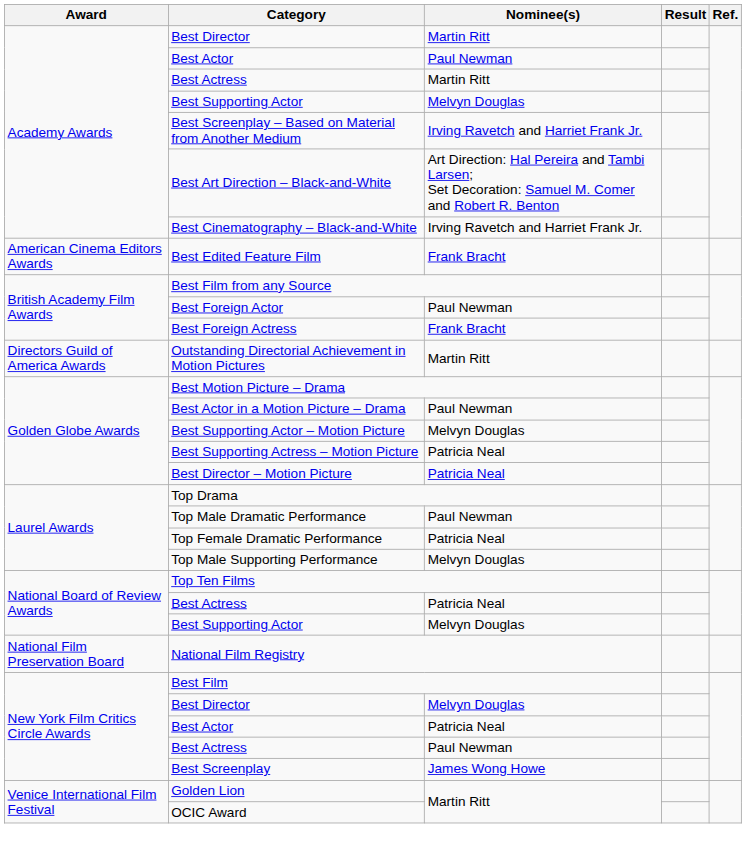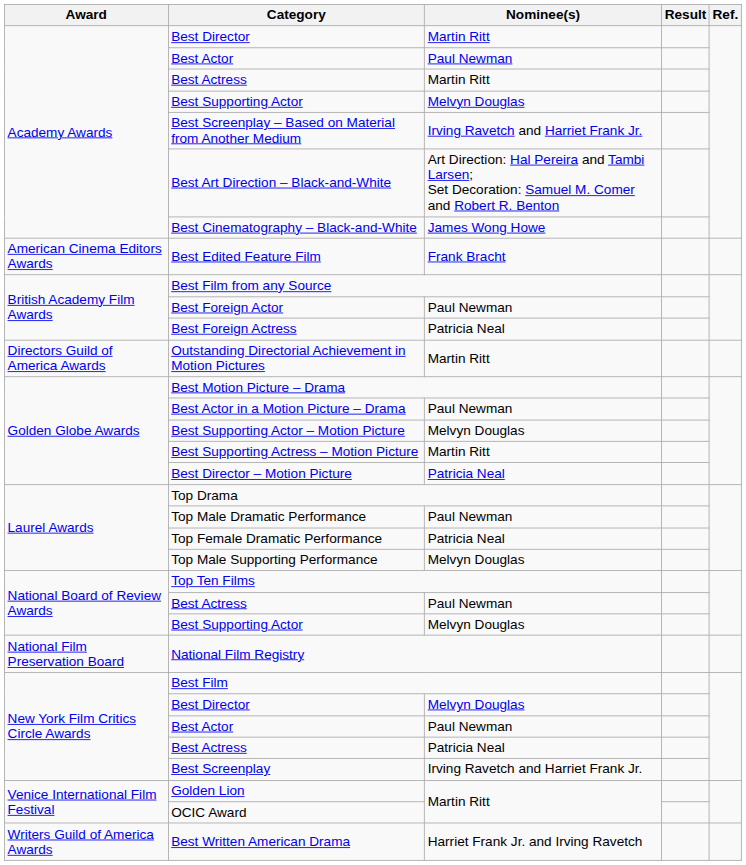 <table class="wikitable plainrowheaders">
 <tr>
 <th>Award</th>
 <th>Category</th>
 <th>Nominee(s)</th>
 <th>Result</th>
 <th>Ref.</th>
 </tr>
 <tr>
 <td rowspan="7"><a href='#'>Academy Awards</a></td>
 <td><a href='#'>Best Director</a></td>
 <td><a href='#'>Martin Ritt</a></td>
 <td></td>
 <td rowspan="7" style="text-align:center;"></td>
 </tr>
 <tr>
 <td><a href='#'>Best Actor</a></td>
 <td><a href='#'>Paul Newman</a></td>
 <td></td>
 </tr>
 <tr>
 <td><a href='#'>Best Actress</a></td>
 <td>Martin Ritt</td>
 <td></td>
 </tr>
 <tr>
 <td><a href='#'>Best Supporting Actor</a></td>
 <td><a href='#'>Melvyn Douglas</a></td>
 <td></td>
 </tr>
 <tr>
 <td><a href='#'>Best Screenplay – Based on Material from Another Medium</a></td>
 <td><a href='#'>Irving Ravetch</a> and <a href='#'>Harriet Frank Jr.</a></td>
 <td></td>
 </tr>
 <tr>
 <td><a href='#'>Best Art Direction – Black-and-White</a></td>
 <td>Art Direction: <a href='#'>Hal Pereira</a> and <a href='#'>Tambi Larsen</a>; <br> Set Decoration: <a href='#'>Samuel M. Comer</a> and <a href='#'>Robert R. Benton</a></td>
 <td></td>
 </tr>
 <tr>
 <td><a href='#'>Best Cinematography – Black-and-White</a></td>
-<td>Irving Ravetch and Harriet Frank Jr.</td>
+<td><a href='#'>James Wong Howe</a></td>
 <td></td>
 </tr>
 <tr>
 <td><a href='#'>American Cinema Editors Awards</a></td>
 <td><a href='#'>Best Edited Feature Film</a></td>
 <td><a href='#'>Frank Bracht</a></td>
 <td></td>
 <td style="text-align:center;"></td>
 </tr>
 <tr>
 <td rowspan="3"><a href='#'>British Academy Film Awards</a></td>
 <td colspan="2"><a href='#'>Best Film from any Source</a></td>
 <td></td>
 <td rowspan="3" style="text-align:center;"></td>
 </tr>
 <tr>
 <td><a href='#'>Best Foreign Actor</a></td>
 <td>Paul Newman</td>
 <td></td>
 </tr>
 <tr>
 <td><a href='#'>Best Foreign Actress</a></td>
-<td><a href='#'>Frank Bracht</a></td>
+<td>Patricia Neal</td>
 <td></td>
 </tr>
 <tr>
 <td><a href='#'>Directors Guild of America Awards</a></td>
 <td><a href='#'>Outstanding Directorial Achievement in Motion Pictures</a></td>
 <td>Martin Ritt</td>
 <td></td>
 <td style="text-align:center;"></td>
 </tr>
 <tr>
 <td rowspan="5"><a href='#'>Golden Globe Awards</a></td>
 <td colspan="2"><a href='#'>Best Motion Picture – Drama</a></td>
 <td></td>
 <td rowspan="5" style="text-align:center;"></td>
 </tr>
 <tr>
 <td><a href='#'>Best Actor in a Motion Picture – Drama</a></td>
 <td>Paul Newman</td>
 <td></td>
 </tr>
 <tr>
 <td><a href='#'>Best Supporting Actor – Motion Picture</a></td>
 <td>Melvyn Douglas</td>
 <td></td>
 </tr>
 <tr>
 <td><a href='#'>Best Supporting Actress – Motion Picture</a></td>
-<td>Patricia Neal</td>
+<td>Martin Ritt</td>
 <td></td>
 </tr>
 <tr>
 <td><a href='#'>Best Director – Motion Picture</a></td>
 <td><a href='#'>Patricia Neal</a></td>
 <td></td>
 </tr>
 <tr>
 <td rowspan="4"><a href='#'>Laurel Awards</a></td>
 <td colspan="2">Top Drama</td>
 <td></td>
 <td rowspan="4" style="text-align:center;"></td>
 </tr>
 <tr>
 <td>Top Male Dramatic Performance</td>
 <td>Paul Newman</td>
 <td></td>
 </tr>
 <tr>
 <td>Top Female Dramatic Performance</td>
 <td>Patricia Neal</td>
 <td></td>
 </tr>
 <tr>
 <td>Top Male Supporting Performance</td>
 <td>Melvyn Douglas</td>
 <td></td>
 </tr>
 <tr>
 <td rowspan="3"><a href='#'>National Board of Review Awards</a></td>
 <td colspan="2"><a href='#'>Top Ten Films</a></td>
 <td></td>
 <td rowspan="3" style="text-align:center;"></td>
 </tr>
 <tr>
 <td><a href='#'>Best Actress</a></td>
-<td>Patricia Neal</td>
+<td>Paul Newman</td>
 <td></td>
 </tr>
 <tr>
 <td><a href='#'>Best Supporting Actor</a></td>
 <td>Melvyn Douglas</td>
 <td></td>
 </tr>
 <tr>
 <td><a href='#'>National Film Preservation Board</a></td>
 <td colspan="2"><a href='#'>National Film Registry</a></td>
 <td></td>
 <td style="text-align:center;"></td>
 </tr>
 <tr>
 <td rowspan="5"><a href='#'>New York Film Critics Circle Awards</a></td>
 <td colspan="2"><a href='#'>Best Film</a></td>
 <td></td>
 <td rowspan="5" style="text-align:center;"></td>
 </tr>
 <tr>
 <td><a href='#'>Best Director</a></td>
 <td><a href='#'>Melvyn Douglas</a></td>
 <td></td>
 </tr>
 <tr>
 <td><a href='#'>Best Actor</a></td>
+<td>Paul Newman</td>
+<td></td>
+</tr>
+<tr>
+<td><a href='#'>Best Actress</a></td>
 <td>Patricia Neal</td>
 <td></td>
 </tr>
 <tr>
-<td><a href='#'>Best Actress</a></td>
-<td>Paul Newman</td>
-<td></td>
-</tr>
-<tr>
 <td><a href='#'>Best Screenplay</a></td>
-<td><a href='#'>James Wong Howe</a></td>
+<td>Irving Ravetch and Harriet Frank Jr.</td>
 <td></td>
 </tr>
 <tr>
 <td rowspan="2"><a href='#'>Venice International Film Festival</a></td>
 <td><a href='#'>Golden Lion</a></td>
 <td rowspan="2">Martin Ritt</td>
 <td></td>
 <td rowspan="2" style="text-align:center;"></td>
 </tr>
 <tr>
 <td>OCIC Award</td>
 <td></td>
 </tr>
+<tr>
+<td><a href='#'>Writers Guild of America Awards</a></td>
+<td><a href='#'>Best Written American Drama</a></td>
+<td>Harriet Frank Jr. and Irving Ravetch</td>
+<td></td>
+<td style="text-align:center;"></td>
+</tr>
 </table>
